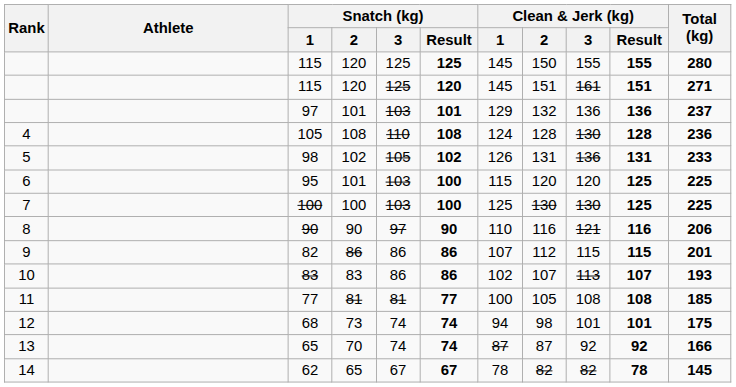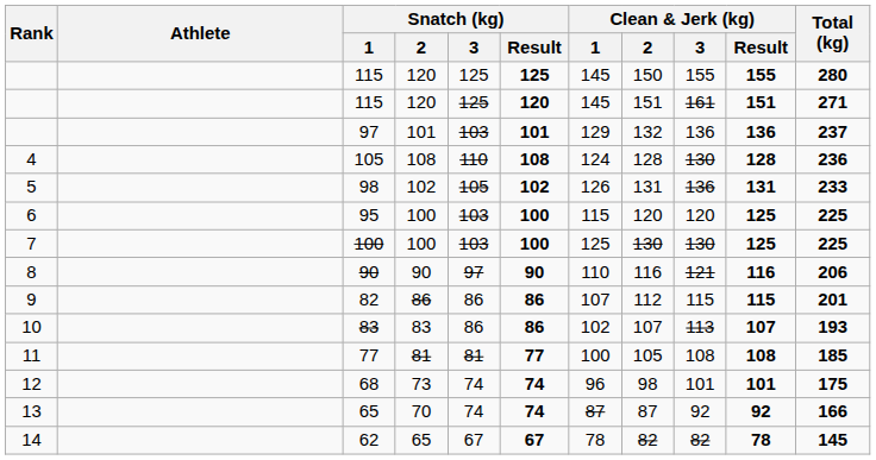 <table class = "wikitable" style="text-align:center;">
 <tr>
 <th rowspan=2 width=40>Rank</th>
 <th rowspan=2 width=250>Athlete</th>
 <th colspan=4>Snatch (kg)</th>
 <th colspan=4>Clean & Jerk (kg)</th>
 <th rowspan=2 width=60>Total (kg)</th>
 </tr>
 <tr>
 <th width=40>1</th>
 <th width=40>2</th>
 <th width=40>3</th>
 <th width=55>Result</th>
 <th width=40>1</th>
 <th width=40>2</th>
 <th width=40>3</th>
 <th width=55>Result</th>
 </tr>
 <tr>
 <td></td>
 <td align=left></td>
 <td>115</td>
 <td>120</td>
 <td>125</td>
 <td><strong>125</strong></td>
 <td>145</td>
 <td>150</td>
 <td>155</td>
 <td><strong>155</strong></td>
 <td><strong>280</strong></td>
 </tr>
 <tr>
 <td></td>
 <td align=left></td>
 <td>115</td>
 <td>120</td>
 <td><s>125</s></td>
 <td><strong>120</strong></td>
 <td>145</td>
 <td>151</td>
 <td><s>161</s></td>
 <td><strong>151</strong></td>
 <td><strong>271</strong></td>
 </tr>
 <tr>
 <td></td>
 <td align=left></td>
 <td>97</td>
 <td>101</td>
 <td><s>103</s></td>
 <td><strong>101</strong></td>
 <td>129</td>
 <td>132</td>
 <td>136</td>
 <td><strong>136</strong></td>
 <td><strong>237</strong></td>
 </tr>
 <tr>
 <td>4</td>
 <td align=left></td>
 <td>105</td>
 <td>108</td>
 <td><s>110</s></td>
 <td><strong>108</strong></td>
 <td>124</td>
 <td>128</td>
 <td><s>130</s></td>
 <td><strong>128</strong></td>
 <td><strong>236</strong></td>
 </tr>
 <tr>
 <td>5</td>
 <td align=left></td>
 <td>98</td>
 <td>102</td>
 <td><s>105</s></td>
 <td><strong>102</strong></td>
 <td>126</td>
 <td>131</td>
 <td><s>136</s></td>
 <td><strong>131</strong></td>
 <td><strong>233</strong></td>
 </tr>
 <tr>
 <td>6</td>
 <td align=left></td>
 <td>95</td>
-<td>101</td>
+<td>100</td>
 <td><s>103</s></td>
 <td><strong>100</strong></td>
 <td>115</td>
 <td>120</td>
 <td>120</td>
 <td><strong>125</strong></td>
 <td><strong>225</strong></td>
 </tr>
 <tr>
 <td>7</td>
 <td align=left></td>
 <td><s>100</s></td>
 <td>100</td>
 <td><s>103</s></td>
 <td><strong>100</strong></td>
 <td>125</td>
 <td><s>130</s></td>
 <td><s>130</s></td>
 <td><strong>125</strong></td>
 <td><strong>225</strong></td>
 </tr>
 <tr>
 <td>8</td>
 <td align=left></td>
 <td><s>90</s></td>
 <td>90</td>
 <td><s>97</s></td>
 <td><strong>90</strong></td>
 <td>110</td>
 <td>116</td>
 <td><s>121</s></td>
 <td><strong>116</strong></td>
 <td><strong>206</strong></td>
 </tr>
 <tr>
 <td>9</td>
 <td align=left></td>
 <td>82</td>
 <td><s>86</s></td>
 <td>86</td>
 <td><strong>86</strong></td>
 <td>107</td>
 <td>112</td>
 <td>115</td>
 <td><strong>115</strong></td>
 <td><strong>201</strong></td>
 </tr>
 <tr>
 <td>10</td>
 <td align=left></td>
 <td><s>83</s></td>
 <td>83</td>
 <td>86</td>
 <td><strong>86</strong></td>
 <td>102</td>
 <td>107</td>
 <td><s>113</s></td>
 <td><strong>107</strong></td>
 <td><strong>193</strong></td>
 </tr>
 <tr>
 <td>11</td>
 <td align=left></td>
 <td>77</td>
 <td><s>81</s></td>
 <td><s>81</s></td>
 <td><strong>77</strong></td>
 <td>100</td>
 <td>105</td>
 <td>108</td>
 <td><strong>108</strong></td>
 <td><strong>185</strong></td>
 </tr>
 <tr>
 <td>12</td>
 <td align=left></td>
 <td>68</td>
 <td>73</td>
 <td>74</td>
 <td><strong>74</strong></td>
-<td>94</td>
+<td>96</td>
 <td>98</td>
 <td>101</td>
 <td><strong>101</strong></td>
 <td><strong>175</strong></td>
 </tr>
 <tr>
 <td>13</td>
 <td align=left></td>
 <td>65</td>
 <td>70</td>
 <td>74</td>
 <td><strong>74</strong></td>
 <td><s>87</s></td>
 <td>87</td>
 <td>92</td>
 <td><strong>92</strong></td>
 <td><strong>166</strong></td>
 </tr>
 <tr>
 <td>14</td>
 <td align=left></td>
 <td>62</td>
 <td>65</td>
 <td>67</td>
 <td><strong>67</strong></td>
 <td>78</td>
 <td><s>82</s></td>
 <td><s>82</s></td>
 <td><strong>78</strong></td>
 <td><strong>145</strong></td>
 </tr>
 </table>
